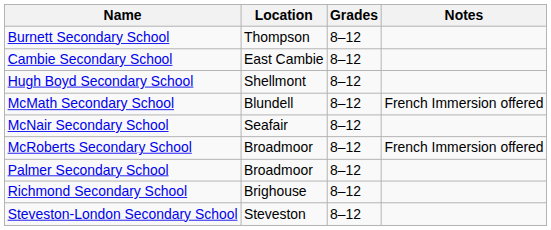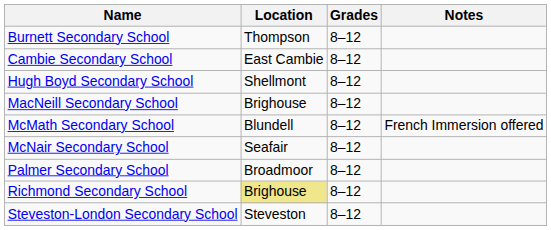 <table class="wikitable sortable">
 <tr>
 <th>Name</th>
 <th>Location</th>
 <th>Grades</th>
 <th>Notes</th>
 </tr>
 <tr>
 <td><a href='#'>Burnett Secondary School</a></td>
 <td>Thompson</td>
 <td>8–12</td>
 <td></td>
 </tr>
 <tr>
 <td><a href='#'>Cambie Secondary School</a></td>
 <td>East Cambie</td>
 <td>8–12</td>
 <td></td>
 </tr>
 <tr>
 <td><a href='#'>Hugh Boyd Secondary School</a></td>
 <td>Shellmont</td>
 <td>8–12</td>
 <td></td>
 </tr>
 <tr>
+<td><a href='#'>MacNeill Secondary School</a></td>
+<td>Brighouse</td>
+<td>8–12</td>
+<td></td>
+</tr>
+<tr>
 <td><a href='#'>McMath Secondary School</a></td>
 <td>Blundell</td>
 <td>8–12</td>
 <td>French Immersion offered</td>
 </tr>
 <tr>
 <td><a href='#'>McNair Secondary School</a></td>
 <td>Seafair</td>
 <td>8–12</td>
 <td></td>
 </tr>
 <tr>
-<td><a href='#'>McRoberts Secondary School</a></td>
-<td>Broadmoor</td>
-<td>8–12</td>
-<td>French Immersion offered</td>
-</tr>
-<tr>
 <td><a href='#'>Palmer Secondary School</a></td>
 <td>Broadmoor</td>
 <td>8–12</td>
 <td></td>
 </tr>
 <tr>
 <td><a href='#'>Richmond Secondary School</a></td>
-<td>Brighouse</td>
+<td style="background: khaki;">Brighouse</td>
 <td>8–12</td>
 <td></td>
 </tr>
 <tr>
 <td><a href='#'>Steveston-London Secondary School</a></td>
 <td>Steveston</td>
 <td>8–12</td>
 <td></td>
 </tr>
 </table>
